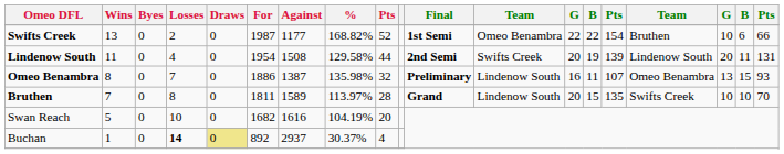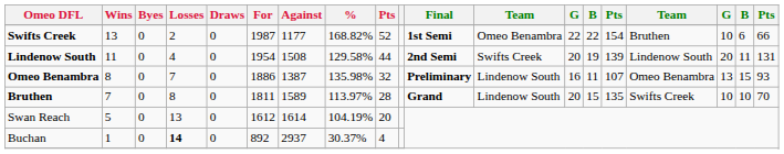 <table style="font-size: 85%; text-align: left;" class="wikitable">
 <tr>
 <th style="color:crimson">Omeo DFL</th>
 <th style="color:crimson">Wins</th>
 <th style="color:crimson">Byes</th>
 <th style="color:crimson">Losses</th>
 <th style="color:crimson">Draws</th>
 <th style="color:crimson">For</th>
 <th style="color:crimson">Against</th>
 <th style="color:crimson">%</th>
 <th style="color:crimson">Pts</th>
 <th></th>
 <th style="color:green">Final</th>
 <th style="color:green">Team</th>
 <th style="color:green">G</th>
 <th style="color:green">B</th>
 <th style="color:green">Pts</th>
 <th style="color:green">Team</th>
 <th style="color:green">G</th>
 <th style="color:green">B</th>
 <th style="color:green">Pts</th>
 </tr>
 <tr>
 </tr>
 <tr>
 </tr>
 <tr>
 <td><strong>	Swifts Creek	</strong></td>
 <td>13</td>
 <td>0</td>
 <td>2</td>
 <td>0</td>
 <td>1987</td>
 <td>1177</td>
 <td>168.82%</td>
 <td>52</td>
 <td></td>
 <td><strong>1st Semi</strong></td>
 <td>Omeo Benambra</td>
 <td>22</td>
 <td>22</td>
 <td>154</td>
 <td>Bruthen</td>
 <td>10</td>
 <td>6</td>
 <td>66</td>
 </tr>
 <tr>
 <td><strong>	Lindenow South	</strong></td>
 <td>11</td>
 <td>0</td>
 <td>4</td>
 <td>0</td>
 <td>1954</td>
 <td>1508</td>
 <td>129.58%</td>
 <td>44</td>
 <td></td>
 <td><strong>2nd Semi</strong></td>
 <td>Swifts Creek</td>
 <td>20</td>
 <td>19</td>
 <td>139</td>
 <td>Lindenow South</td>
 <td>20</td>
 <td>11</td>
 <td>131</td>
 </tr>
 <tr>
 <td><strong>	Omeo Benambra	</strong></td>
 <td>8</td>
 <td>0</td>
 <td>7</td>
 <td>0</td>
 <td>1886</td>
 <td>1387</td>
 <td>135.98%</td>
 <td>32</td>
 <td></td>
 <td><strong>Preliminary</strong></td>
 <td>Lindenow South</td>
 <td>16</td>
 <td>11</td>
 <td>107</td>
 <td>Omeo Benambra</td>
 <td>13</td>
 <td>15</td>
 <td>93</td>
 </tr>
 <tr>
 <td><strong>	Bruthen	</strong></td>
 <td>7</td>
 <td>0</td>
 <td>8</td>
 <td>0</td>
 <td>1811</td>
 <td>1589</td>
 <td>113.97%</td>
 <td>28</td>
 <td></td>
 <td><strong>Grand</strong></td>
 <td>Lindenow South</td>
 <td>20</td>
 <td>15</td>
 <td>135</td>
 <td>Swifts Creek</td>
 <td>10</td>
 <td>10</td>
 <td>70</td>
 </tr>
 <tr>
 <td>Swan Reach</td>
 <td>5</td>
 <td>0</td>
-<td>10</td>
+<td>13</td>
 <td>0</td>
-<td>1682</td>
-<td>1616</td>
+<td>1612</td>
+<td>1614</td>
 <td>104.19%</td>
 <td>20</td>
 <td></td>
 </tr>
 <tr>
 <td>Buchan</td>
 <td>1</td>
 <td>0</td>
 <td><strong>14</strong></td>
-<td style="background: khaki;">0</td>
+<td>0</td>
 <td>892</td>
 <td>2937</td>
 <td>30.37%</td>
 <td>4</td>
 <td></td>
 </tr>
 <tr>
 </tr>
 </table>
